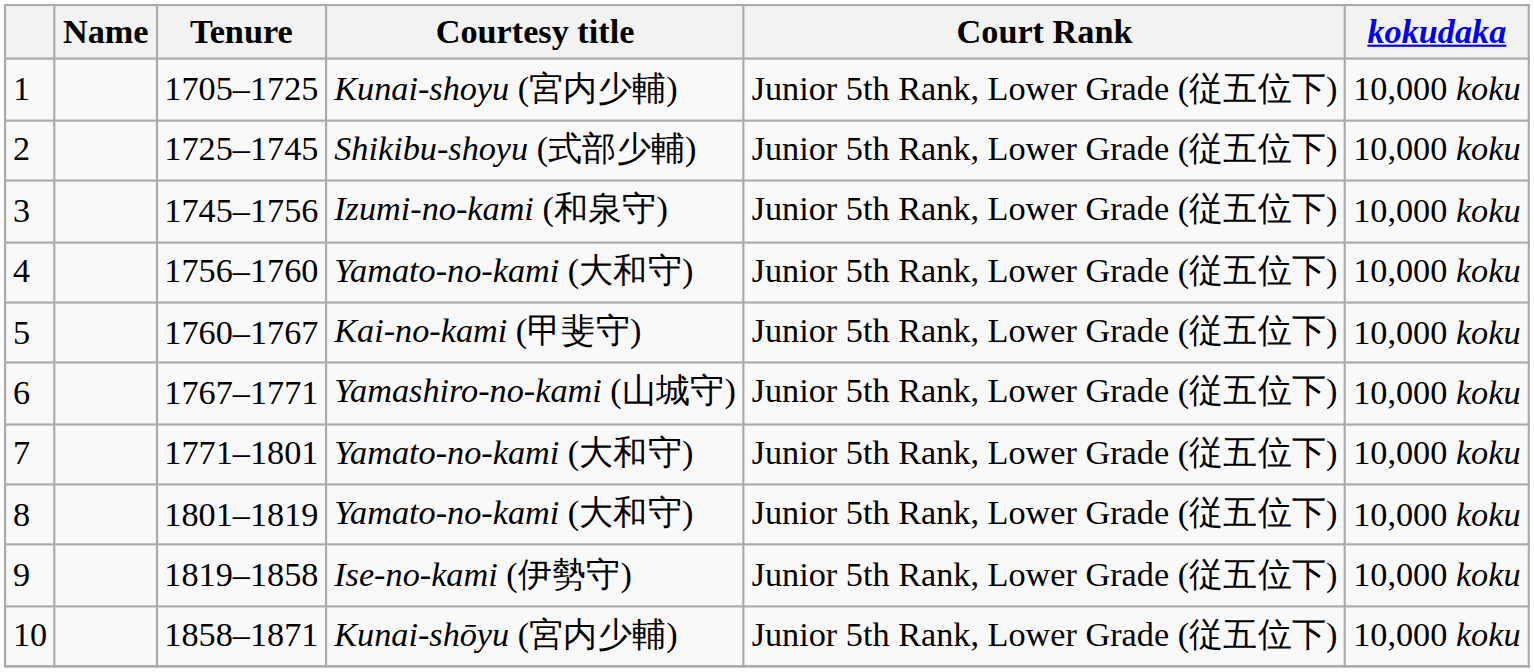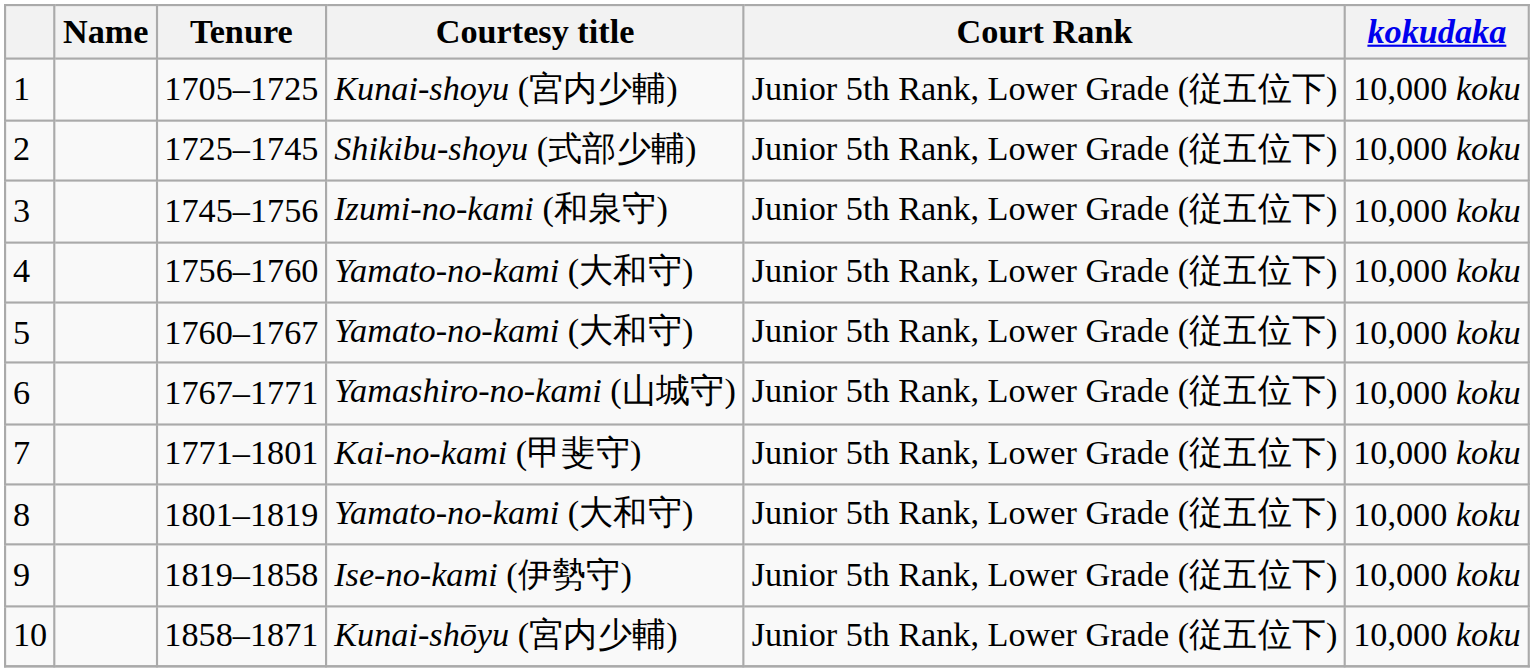 <table class=wikitable>
 <tr>
 <th></th>
 <th>Name</th>
 <th>Tenure</th>
 <th>Courtesy title</th>
 <th>Court Rank</th>
 <th><em><a href='#'>kokudaka</a></em></th>
 </tr>
 <tr>
 <td>1</td>
 <td></td>
 <td>1705–1725</td>
 <td><em>Kunai-shoyu</em> (宮内少輔)</td>
 <td>Junior 5th Rank, Lower Grade (従五位下)</td>
 <td>10,000 <em>koku</em></td>
 </tr>
 <tr>
 <td>2</td>
 <td></td>
 <td>1725–1745</td>
 <td><em>Shikibu-shoyu</em> (式部少輔)</td>
 <td>Junior 5th Rank, Lower Grade (従五位下)</td>
 <td>10,000 <em>koku</em></td>
 </tr>
 <tr>
 <td>3</td>
 <td></td>
 <td>1745–1756</td>
 <td><em>Izumi-no-kami</em> (和泉守)</td>
 <td>Junior 5th Rank, Lower Grade (従五位下)</td>
 <td>10,000 <em>koku</em></td>
 </tr>
 <tr>
 <td>4</td>
 <td></td>
 <td>1756–1760</td>
 <td><em>Yamato-no-kami</em> (大和守)</td>
 <td>Junior 5th Rank, Lower Grade (従五位下)</td>
 <td>10,000 <em>koku</em></td>
 </tr>
 <tr>
 <td>5</td>
 <td></td>
 <td>1760–1767</td>
-<td><em>Kai-no-kami</em> (甲斐守)</td>
+<td><em>Yamato-no-kami</em> (大和守)</td>
 <td>Junior 5th Rank, Lower Grade (従五位下)</td>
 <td>10,000 <em>koku</em></td>
 </tr>
 <tr>
 <td>6</td>
 <td></td>
 <td>1767–1771</td>
 <td><em>Yamashiro-no-kami</em> (山城守)</td>
 <td>Junior 5th Rank, Lower Grade (従五位下)</td>
 <td>10,000 <em>koku</em></td>
 </tr>
 <tr>
 <td>7</td>
 <td></td>
 <td>1771–1801</td>
-<td><em>Yamato-no-kami</em> (大和守)</td>
+<td><em>Kai-no-kami</em> (甲斐守)</td>
 <td>Junior 5th Rank, Lower Grade (従五位下)</td>
 <td>10,000 <em>koku</em></td>
 </tr>
 <tr>
 <td>8</td>
 <td></td>
 <td>1801–1819</td>
 <td><em>Yamato-no-kami</em> (大和守)</td>
 <td>Junior 5th Rank, Lower Grade (従五位下)</td>
 <td>10,000 <em>koku</em></td>
 </tr>
 <tr>
 <td>9</td>
 <td></td>
 <td>1819–1858</td>
 <td><em>Ise-no-kami</em> (伊勢守)</td>
 <td>Junior 5th Rank, Lower Grade (従五位下)</td>
 <td>10,000 <em>koku</em></td>
 </tr>
 <tr>
 <td>10</td>
 <td></td>
 <td>1858–1871</td>
 <td><em>Kunai-shōyu</em> (宮内少輔)</td>
 <td>Junior 5th Rank, Lower Grade (従五位下)</td>
 <td>10,000 <em>koku</em></td>
 </tr>
 <tr>
 </tr>
 </table>
